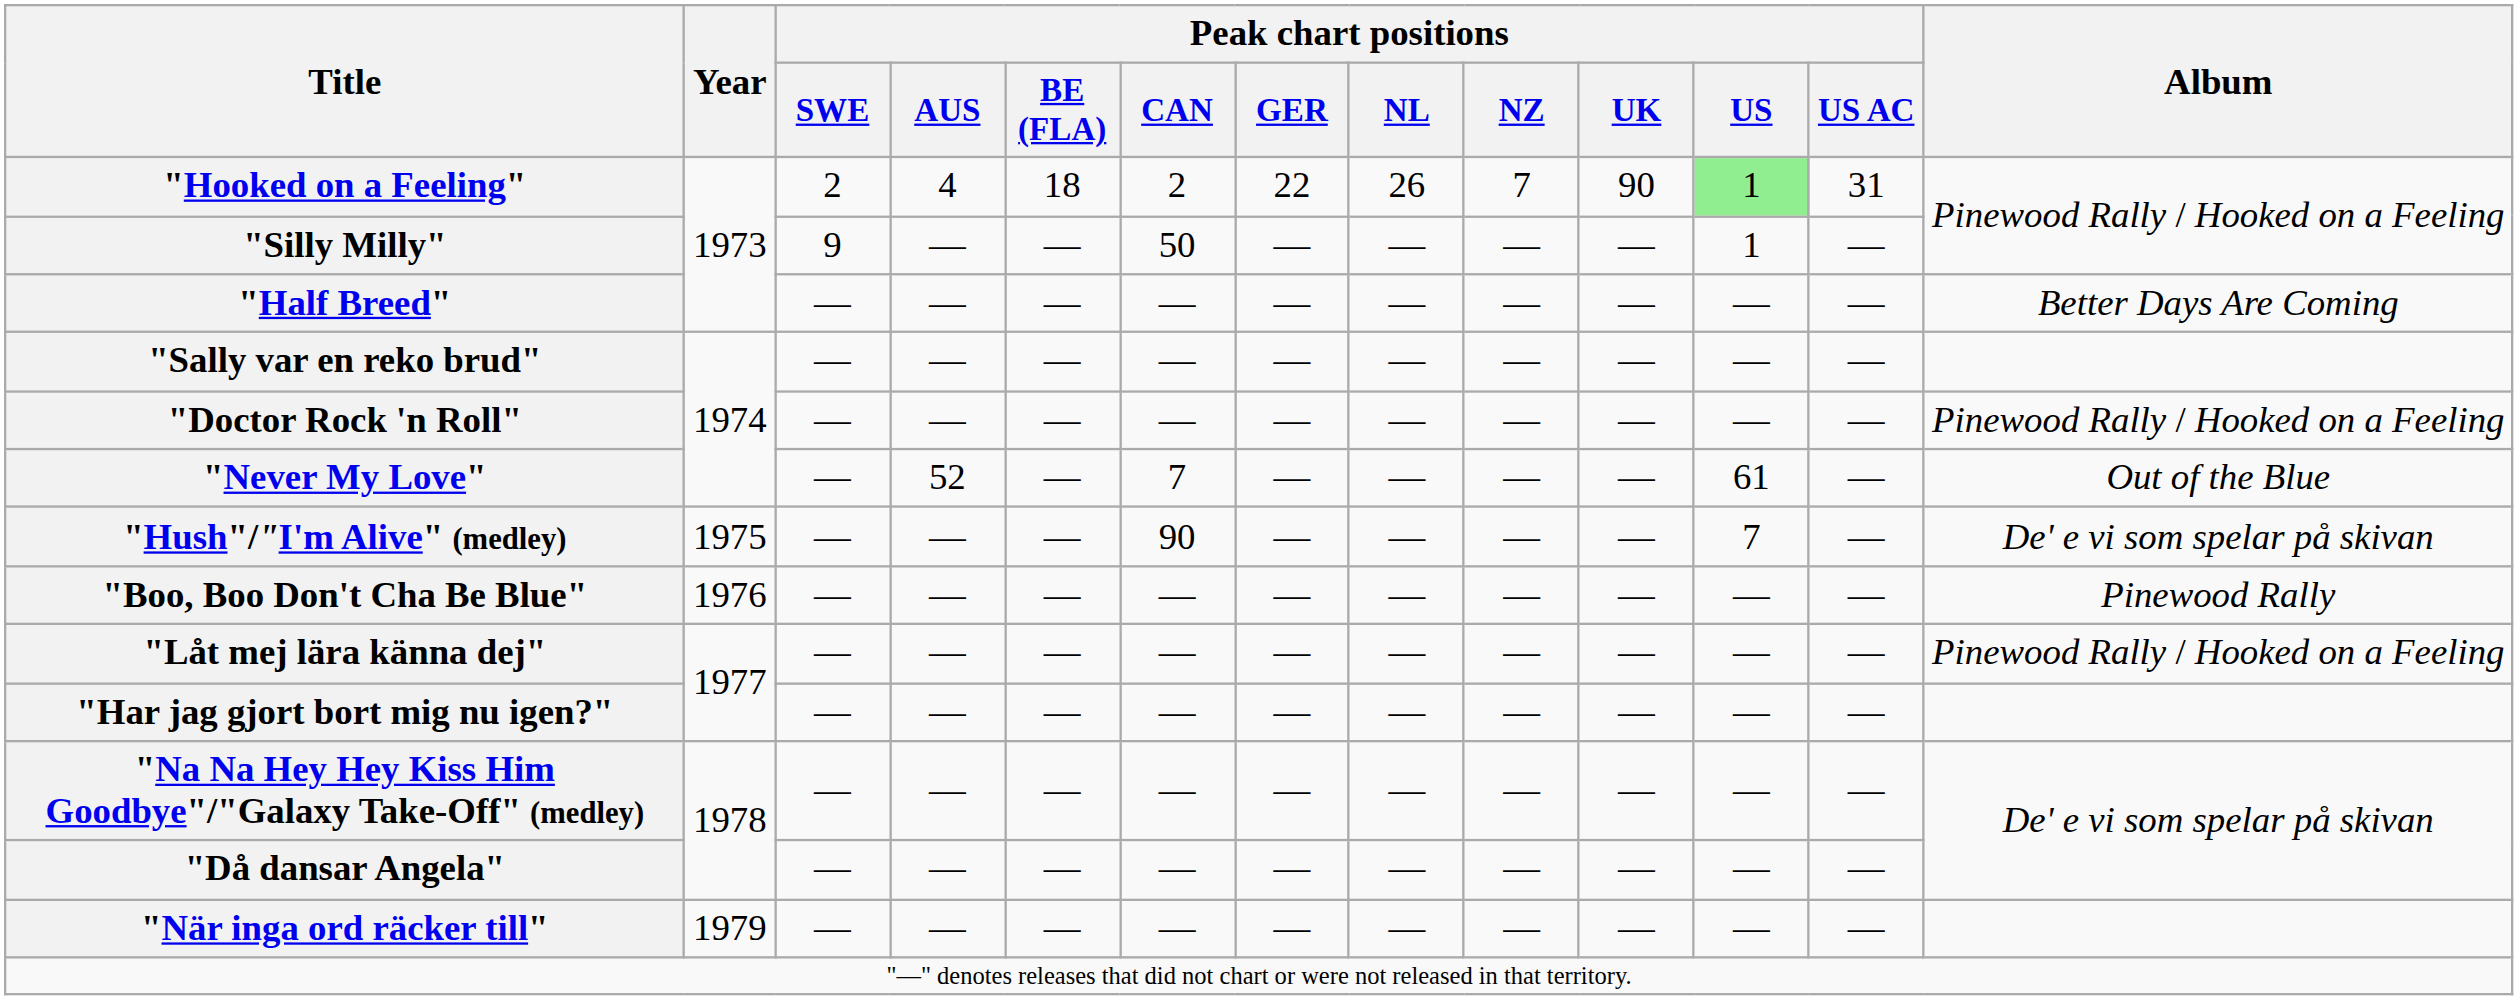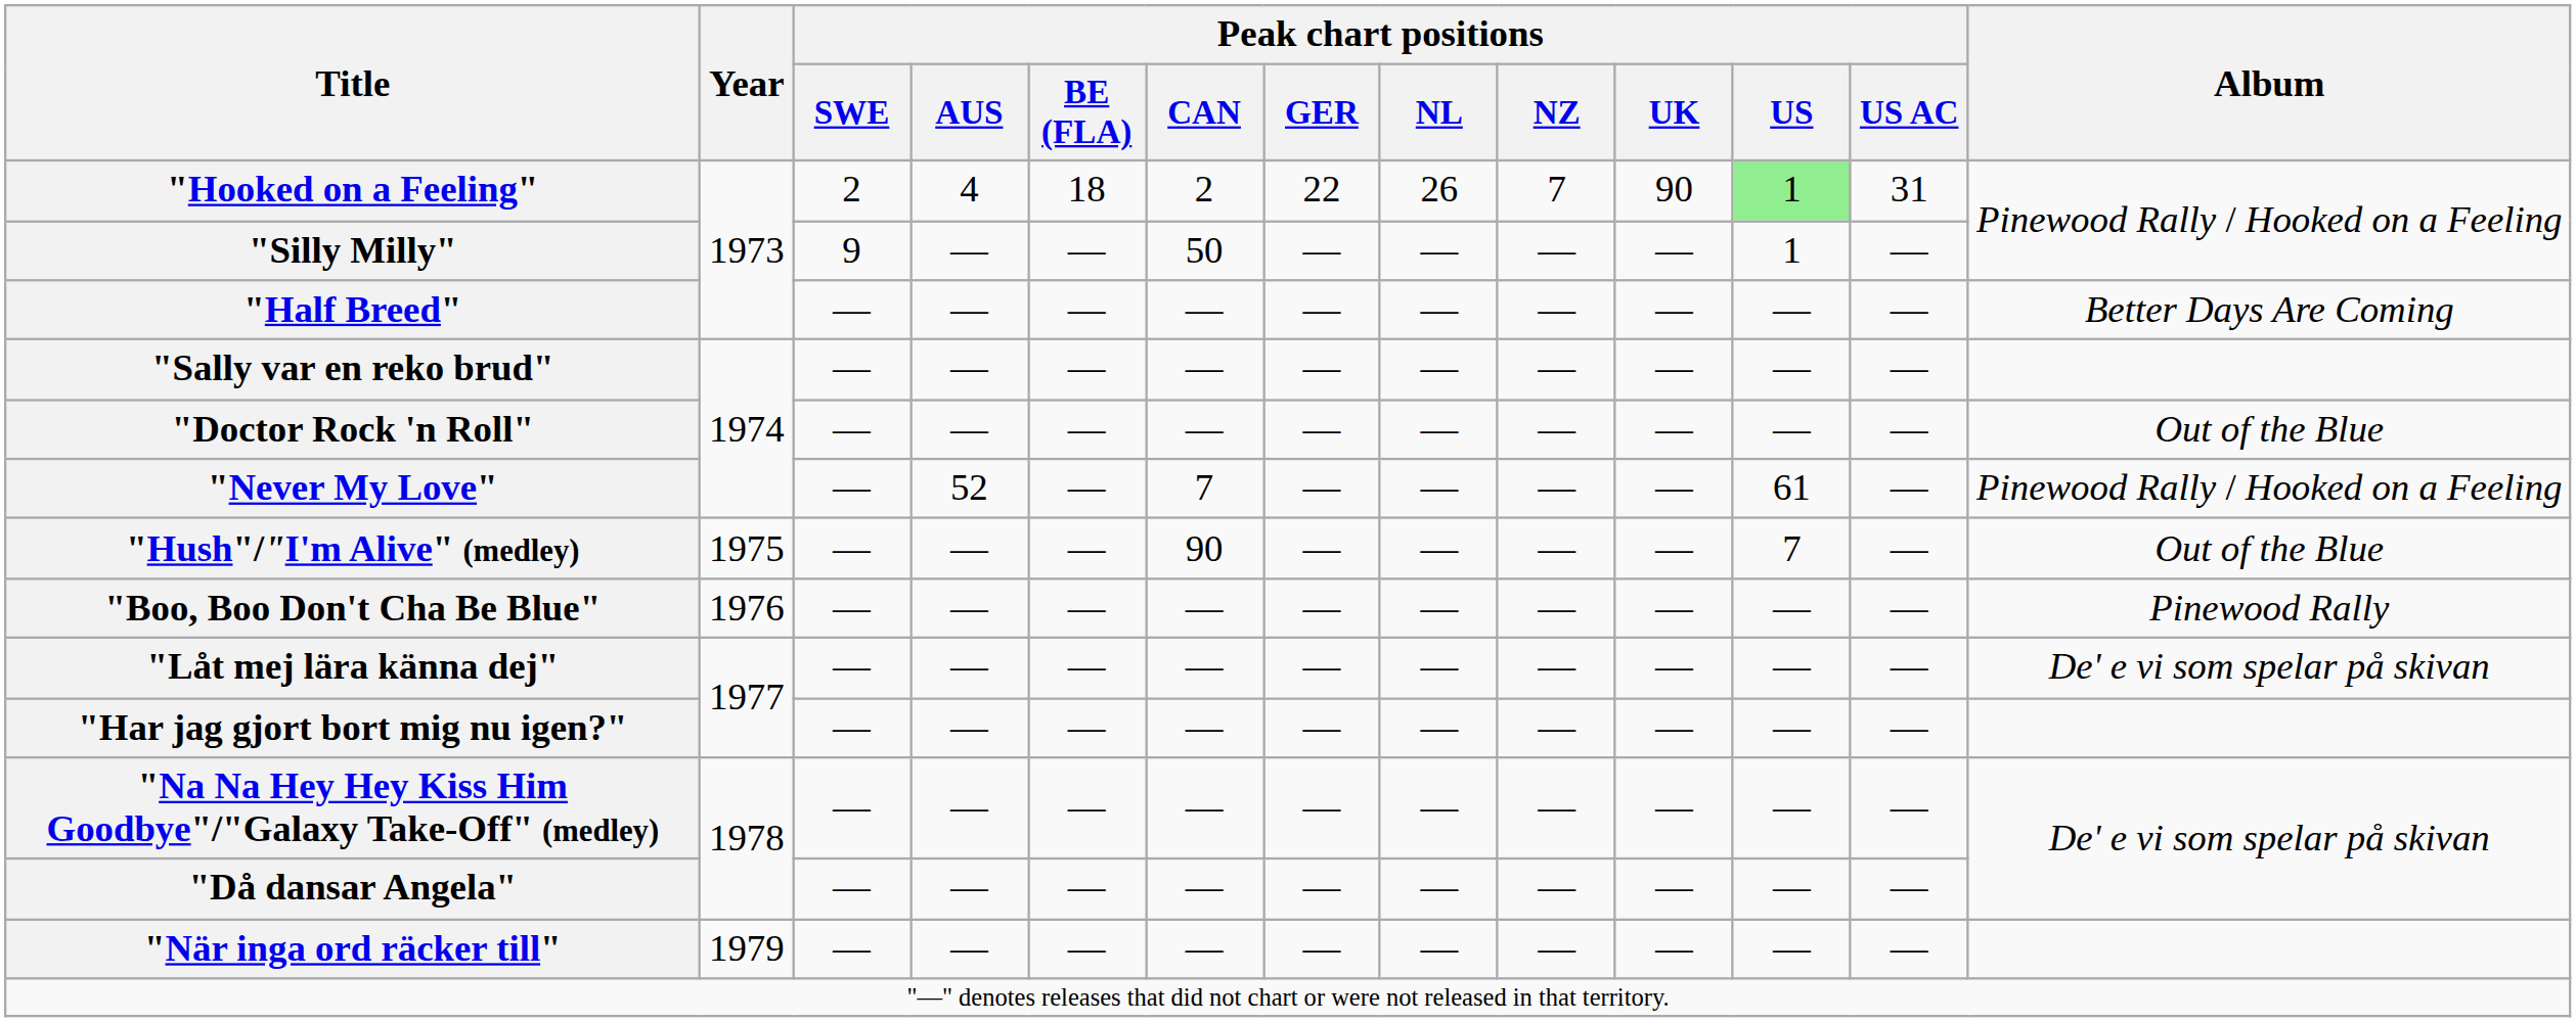 <table class="wikitable plainrowheaders" style="text-align:center;">
 <tr>
 <th rowspan="2" scope="col" style="width:18em;">Title</th>
 <th rowspan="2" scope="col" style="width:2em;">Year</th>
 <th colspan="10">Peak chart positions</th>
 <th rowspan="2">Album</th>
 </tr>
 <tr>
 <th scope="col" style="width:3em;font-size:90%;"><a href='#'>SWE</a><br></th>
 <th scope="col" style="width:3em;font-size:90%;"><a href='#'>AUS</a><br></th>
 <th scope="col" style="width:3em;font-size:90%;"><a href='#'>BE (FLA)</a><br></th>
 <th scope="col" style="width:3em;font-size:90%;"><a href='#'>CAN</a><br></th>
 <th scope="col" style="width:3em;font-size:90%;"><a href='#'>GER</a><br></th>
 <th scope="col" style="width:3em;font-size:90%;"><a href='#'>NL</a><br></th>
 <th scope="col" style="width:3em;font-size:90%;"><a href='#'>NZ</a><br></th>
 <th scope="col" style="width:3em;font-size:90%;"><a href='#'>UK</a><br></th>
 <th scope="col" style="width:3em;font-size:90%;"><a href='#'>US</a><br></th>
 <th scope="col" style="width:3em;font-size:90%;"><a href='#'>US AC</a><br></th>
 </tr>
 <tr>
 <th scope="row">"<a href='#'>Hooked on a Feeling</a>"</th>
 <td rowspan="3">1973</td>
 <td>2</td>
 <td>4</td>
 <td>18</td>
 <td>2</td>
 <td>22</td>
 <td>26</td>
 <td>7</td>
 <td>90</td>
 <td style="background: lightgreen;">1</td>
 <td>31</td>
 <td rowspan="2"><em>Pinewood Rally</em> / <em>Hooked on a Feeling</em></td>
 </tr>
 <tr>
 <th scope="row">"Silly Milly"</th>
 <td>9</td>
 <td>—</td>
 <td>—</td>
 <td>50</td>
 <td>—</td>
 <td>—</td>
 <td>—</td>
 <td>—</td>
 <td>1</td>
 <td>—</td>
 </tr>
 <tr>
 <th scope="row">"<a href='#'>Half Breed</a>"</th>
 <td>—</td>
 <td>—</td>
 <td>—</td>
 <td>—</td>
 <td>—</td>
 <td>—</td>
 <td>—</td>
 <td>—</td>
 <td>—</td>
 <td>—</td>
 <td><em>Better Days Are Coming</em></td>
 </tr>
 <tr>
 <th scope="row">"Sally var en reko brud"</th>
 <td rowspan="3">1974</td>
 <td>—</td>
 <td>—</td>
 <td>—</td>
 <td>—</td>
 <td>—</td>
 <td>—</td>
 <td>—</td>
 <td>—</td>
 <td>—</td>
 <td>—</td>
 <td></td>
 </tr>
 <tr>
 <th scope="row">"Doctor Rock 'n Roll"</th>
 <td>—</td>
 <td>—</td>
 <td>—</td>
 <td>—</td>
 <td>—</td>
 <td>—</td>
 <td>—</td>
 <td>—</td>
 <td>—</td>
 <td>—</td>
-<td><em>Pinewood Rally</em> / <em>Hooked on a Feeling</em></td>
+<td><em>Out of the Blue</em></td>
 </tr>
 <tr>
 <th scope="row">"<a href='#'>Never My Love</a>"</th>
 <td>—</td>
 <td>52</td>
 <td>—</td>
 <td>7</td>
 <td>—</td>
 <td>—</td>
 <td>—</td>
 <td>—</td>
 <td>61</td>
 <td>—</td>
-<td><em>Out of the Blue</em></td>
+<td><em>Pinewood Rally</em> / <em>Hooked on a Feeling</em></td>
 </tr>
 <tr>
 <th scope="row">"<a href='#'>Hush</a>"/<em>"</em><a href='#'>I'm Alive</a>" <small>(medley)</small></th>
 <td>1975</td>
 <td>—</td>
 <td>—</td>
 <td>—</td>
 <td>90</td>
 <td>—</td>
 <td>—</td>
 <td>—</td>
 <td>—</td>
 <td>7</td>
 <td>—</td>
-<td><em>De' e vi som spelar på skivan</em></td>
+<td><em>Out of the Blue</em></td>
 </tr>
 <tr>
 <th scope="row">"Boo, Boo Don't Cha Be Blue"</th>
 <td>1976</td>
 <td>—</td>
 <td>—</td>
 <td>—</td>
 <td>—</td>
 <td>—</td>
 <td>—</td>
 <td>—</td>
 <td>—</td>
 <td>—</td>
 <td>—</td>
 <td><em>Pinewood Rally</em></td>
 </tr>
 <tr>
 <th scope="row">"Låt mej lära känna dej"</th>
 <td rowspan="2">1977</td>
 <td>—</td>
 <td>—</td>
 <td>—</td>
 <td>—</td>
 <td>—</td>
 <td>—</td>
 <td>—</td>
 <td>—</td>
 <td>—</td>
 <td>—</td>
-<td><em>Pinewood Rally</em> / <em>Hooked on a Feeling</em></td>
+<td><em>De' e vi som spelar på skivan</em></td>
 </tr>
 <tr>
 <th scope="row">"Har jag gjort bort mig nu igen?"</th>
 <td>—</td>
 <td>—</td>
 <td>—</td>
 <td>—</td>
 <td>—</td>
 <td>—</td>
 <td>—</td>
 <td>—</td>
 <td>—</td>
 <td>—</td>
 <td></td>
 </tr>
 <tr>
 <th scope="row">"<a href='#'>Na Na Hey Hey Kiss Him Goodbye</a>"/"Galaxy Take-Off" <small>(medley)</small></th>
 <td rowspan="2">1978</td>
 <td>—</td>
 <td>—</td>
 <td>—</td>
 <td>—</td>
 <td>—</td>
 <td>—</td>
 <td>—</td>
 <td>—</td>
 <td>—</td>
 <td>—</td>
 <td rowspan="2"><em>De' e vi som spelar på skivan</em></td>
 </tr>
 <tr>
 <th scope="row">"Då dansar Angela"</th>
 <td>—</td>
 <td>—</td>
 <td>—</td>
 <td>—</td>
 <td>—</td>
 <td>—</td>
 <td>—</td>
 <td>—</td>
 <td>—</td>
 <td>—</td>
 </tr>
 <tr>
 <th scope="row">"<a href='#'>När inga ord räcker till</a>"</th>
 <td>1979</td>
 <td>—</td>
 <td>—</td>
 <td>—</td>
 <td>—</td>
 <td>—</td>
 <td>—</td>
 <td>—</td>
 <td>—</td>
 <td>—</td>
 <td>—</td>
 <td></td>
 </tr>
 <tr>
 <td colspan="13" style="font-size:8pt">"—" denotes releases that did not chart or were not released in that territory.</td>
 </tr>
 </table>
